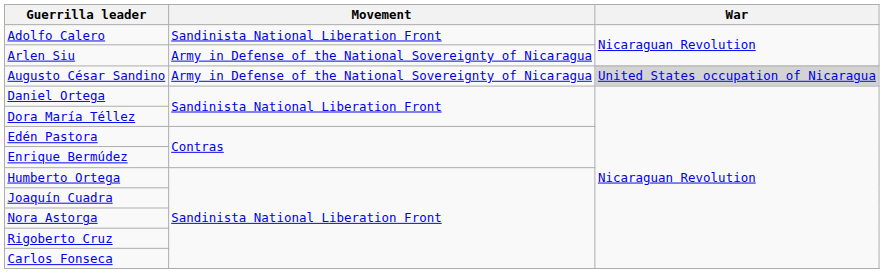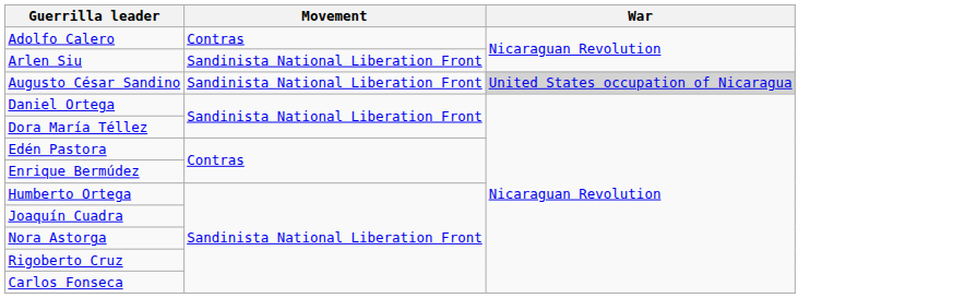 <table class="wikitable">
 <tr>
 <th>Guerrilla leader</th>
 <th>Movement</th>
 <th>War</th>
 </tr>
 <tr>
 <td><a href='#'>Adolfo Calero</a></td>
-<td><a href='#'>Sandinista National Liberation Front</a></td>
+<td><a href='#'>Contras</a></td>
 <td rowspan="2"><a href='#'>Nicaraguan Revolution</a></td>
 </tr>
 <tr>
 <td><a href='#'>Arlen Siu</a></td>
-<td><a href='#'>Army in Defense of the National Sovereignty of Nicaragua</a></td>
+<td><a href='#'>Sandinista National Liberation Front</a></td>
 </tr>
 <tr>
 <td><a href='#'>Augusto César Sandino</a></td>
-<td><a href='#'>Army in Defense of the National Sovereignty of Nicaragua</a></td>
+<td><a href='#'>Sandinista National Liberation Front</a></td>
 <td style="background: lightgrey;"><a href='#'>United States occupation of Nicaragua</a></td>
 </tr>
 <tr>
 <td><a href='#'>Daniel Ortega</a></td>
 <td rowspan="2"><a href='#'>Sandinista National Liberation Front</a></td>
 <td rowspan="9"><a href='#'>Nicaraguan Revolution</a></td>
 </tr>
 <tr>
 <td><a href='#'>Dora María Téllez</a></td>
 </tr>
 <tr>
 <td><a href='#'>Edén Pastora</a></td>
 <td rowspan="2"><a href='#'>Contras</a></td>
 </tr>
 <tr>
 <td><a href='#'>Enrique Bermúdez</a></td>
 </tr>
 <tr>
 <td><a href='#'>Humberto Ortega</a></td>
 <td rowspan="5"><a href='#'>Sandinista National Liberation Front</a></td>
 </tr>
 <tr>
 <td><a href='#'>Joaquín Cuadra</a></td>
 </tr>
 <tr>
 <td><a href='#'>Nora Astorga</a></td>
 </tr>
 <tr>
 <td><a href='#'>Rigoberto Cruz</a></td>
 </tr>
 <tr>
 <td><a href='#'>Carlos Fonseca</a></td>
 </tr>
 </table>
